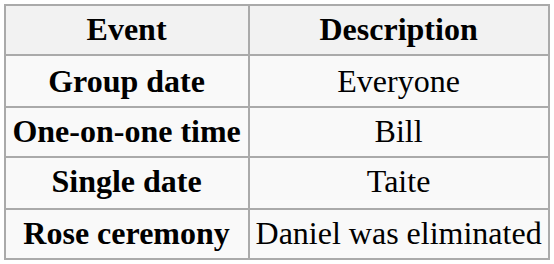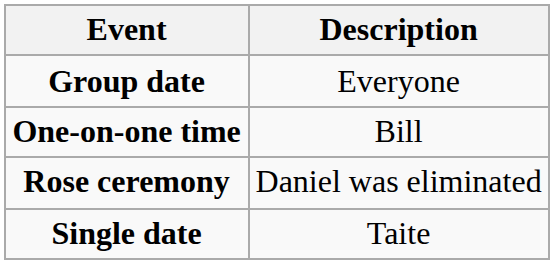 <table class="wikitable sortable" style="text-align:center;">
 <tr>
 <th>Event</th>
 <th>Description</th>
 </tr>
 <tr>
 <td><strong>Group date</strong></td>
 <td>Everyone</td>
 </tr>
 <tr>
 <td><strong>One-on-one time</strong></td>
 <td>Bill</td>
 </tr>
 <tr>
+<td><strong>Rose ceremony</strong></td>
+<td>Daniel was eliminated</td>
+</tr>
+<tr>
 <td><strong>Single date</strong></td>
 <td>Taite</td>
 </tr>
-<tr>
-<td><strong>Rose ceremony</strong></td>
-<td>Daniel was eliminated</td>
-</tr>
 </table>
